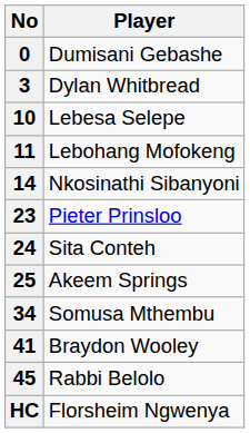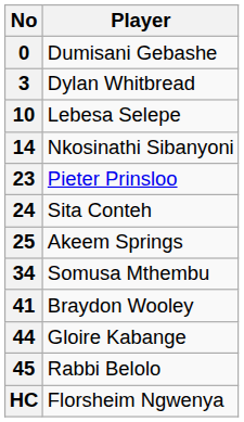 <table class="wikitable">
 <tr>
 <th>No</th>
 <th>Player</th>
 </tr>
 <tr>
 <th>0</th>
 <td>Dumisani Gebashe</td>
 </tr>
 <tr>
 <th>3</th>
 <td>Dylan Whitbread</td>
 </tr>
 <tr>
 <th>10</th>
 <td>Lebesa Selepe</td>
-</tr>
-<tr>
-<th>11</th>
-<td>Lebohang Mofokeng</td>
 </tr>
 <tr>
 <th>14</th>
 <td>Nkosinathi Sibanyoni</td>
 </tr>
 <tr>
 <th>23</th>
 <td><a href='#'>Pieter Prinsloo</a></td>
 </tr>
 <tr>
 <th>24</th>
 <td>Sita Conteh</td>
 </tr>
 <tr>
 <th>25</th>
 <td>Akeem Springs</td>
 </tr>
 <tr>
 <th>34</th>
 <td>Somusa Mthembu</td>
 </tr>
 <tr>
 <th>41</th>
 <td>Braydon Wooley</td>
 </tr>
 <tr>
+<th>44</th>
+<td>Gloire Kabange</td>
+</tr>
+<tr>
 <th>45</th>
 <td>Rabbi Belolo</td>
 </tr>
 <tr>
 <th>HC</th>
 <td>Florsheim Ngwenya</td>
 </tr>
 </table>
